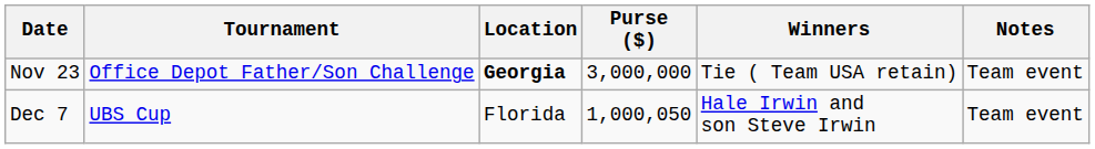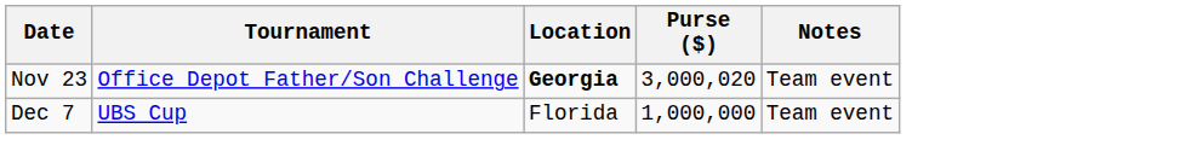 <table class="wikitable" style="font-size:95%">
 <tr>
 <th>Date</th>
 <th>Tournament</th>
 <th>Location</th>
 <th>Purse<br>($)</th>
-<th>Winners</th>
 <th>Notes</th>
 </tr>
 <tr>
 <td>Nov 23</td>
 <td><a href='#'>Office Depot Father/Son Challenge</a></td>
 <td><strong>Georgia</strong></td>
-<td align=right>3,000,000</td>
-<td>Tie ( Team USA retain)</td>
+<td align=right>3,000,020</td>
 <td>Team event</td>
 </tr>
 <tr>
 <td>Dec 7</td>
 <td><a href='#'>UBS Cup</a></td>
 <td>Florida</td>
-<td align=right>1,000,050</td>
-<td> <a href='#'>Hale Irwin</a> and<br>son Steve Irwin</td>
+<td align=right>1,000,000</td>
 <td>Team event</td>
 </tr>
 </table>
